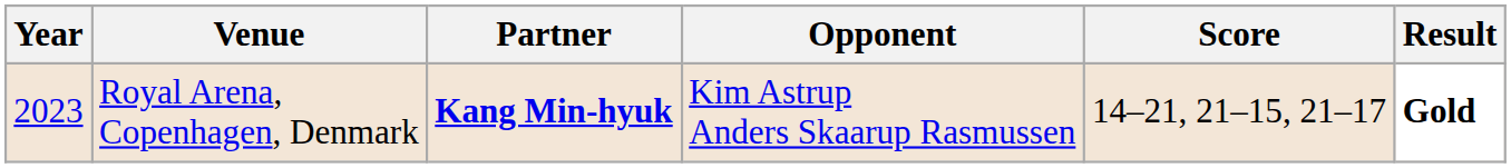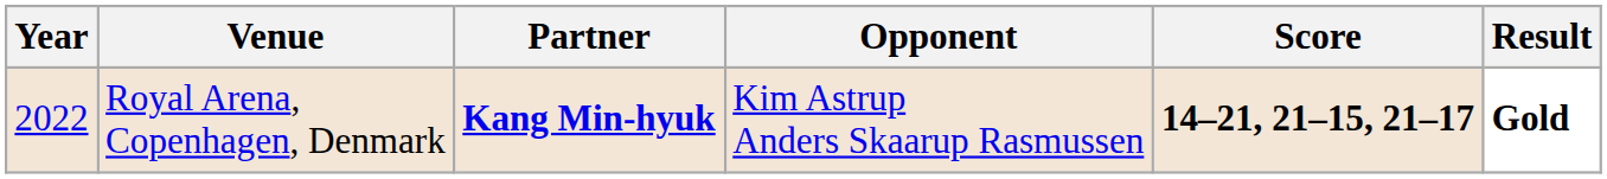 <table class="sortable wikitable" style="font-size: 90%;">
 <tr>
 <th>Year</th>
 <th>Venue</th>
 <th>Partner</th>
 <th>Opponent</th>
 <th>Score</th>
 <th>Result</th>
 </tr>
 <tr style="background:#F3E6D7">
-<td align="center"><a href='#'>2023</a></td>
+<td align="center"><a href='#'>2022</a></td>
 <td align="left"><a href='#'>Royal Arena</a>,<br><a href='#'>Copenhagen</a>, Denmark</td>
 <td align="left"><strong> <a href='#'>Kang Min-hyuk</a></strong></td>
 <td align="left"> <a href='#'>Kim Astrup</a><br> <a href='#'>Anders Skaarup Rasmussen</a></td>
-<td align="left">14–21, 21–15, 21–17</td>
+<td align="left"><strong>14–21, 21–15, 21–17</strong></td>
 <td style="text-align:left; background:white"> <strong>Gold</strong></td>
 </tr>
 </table>
